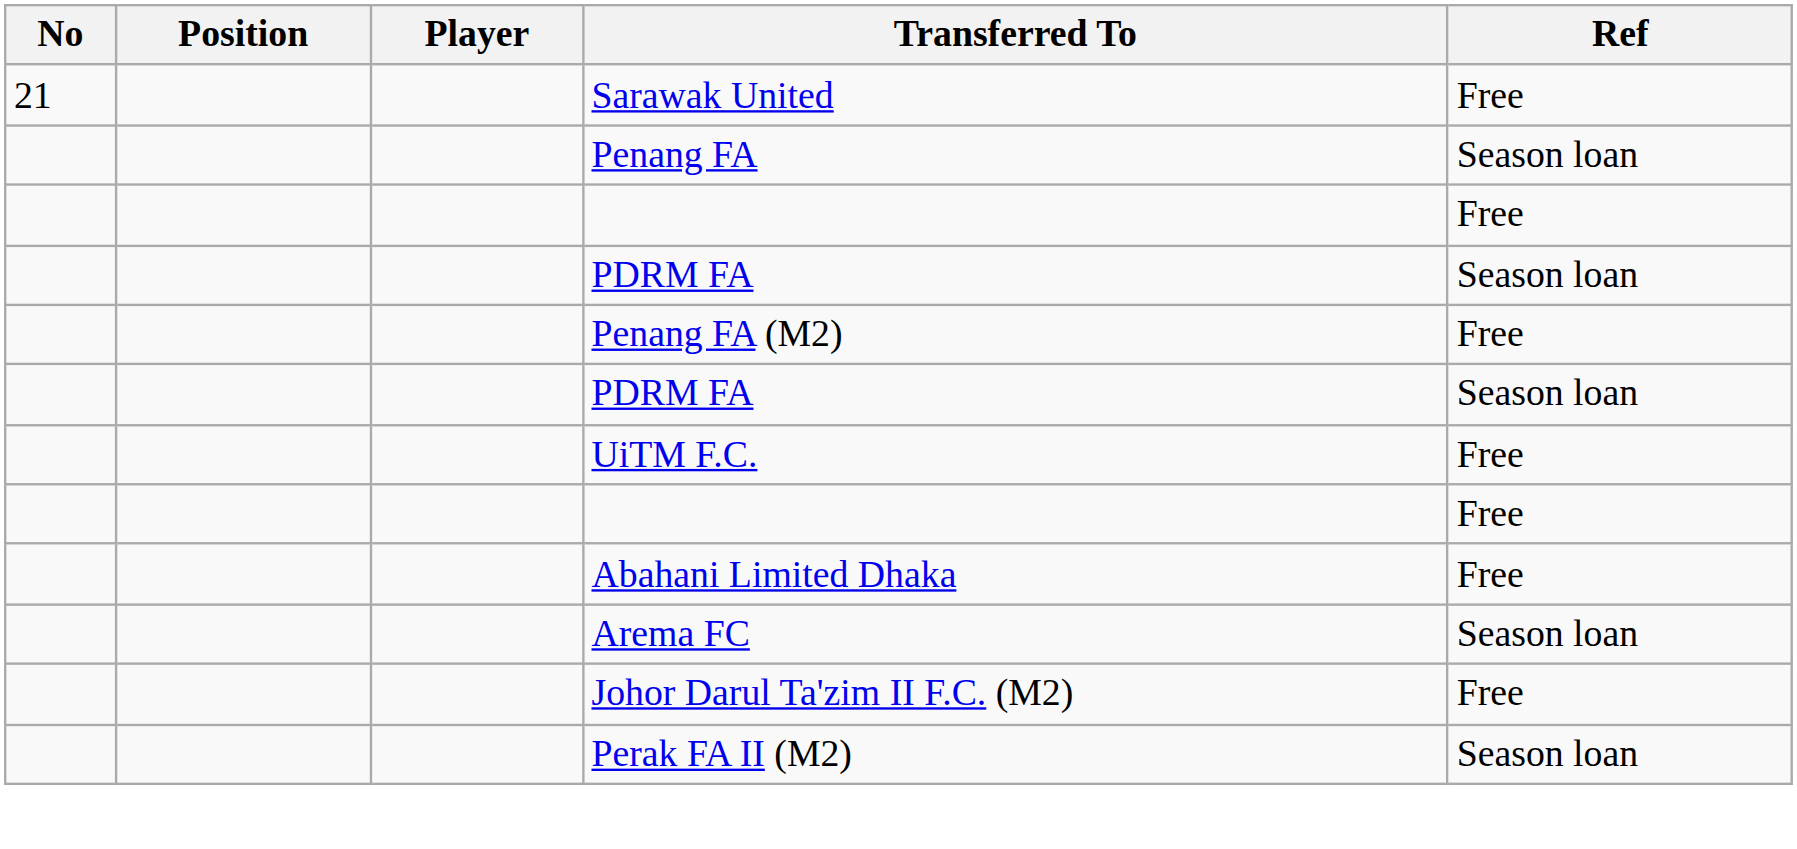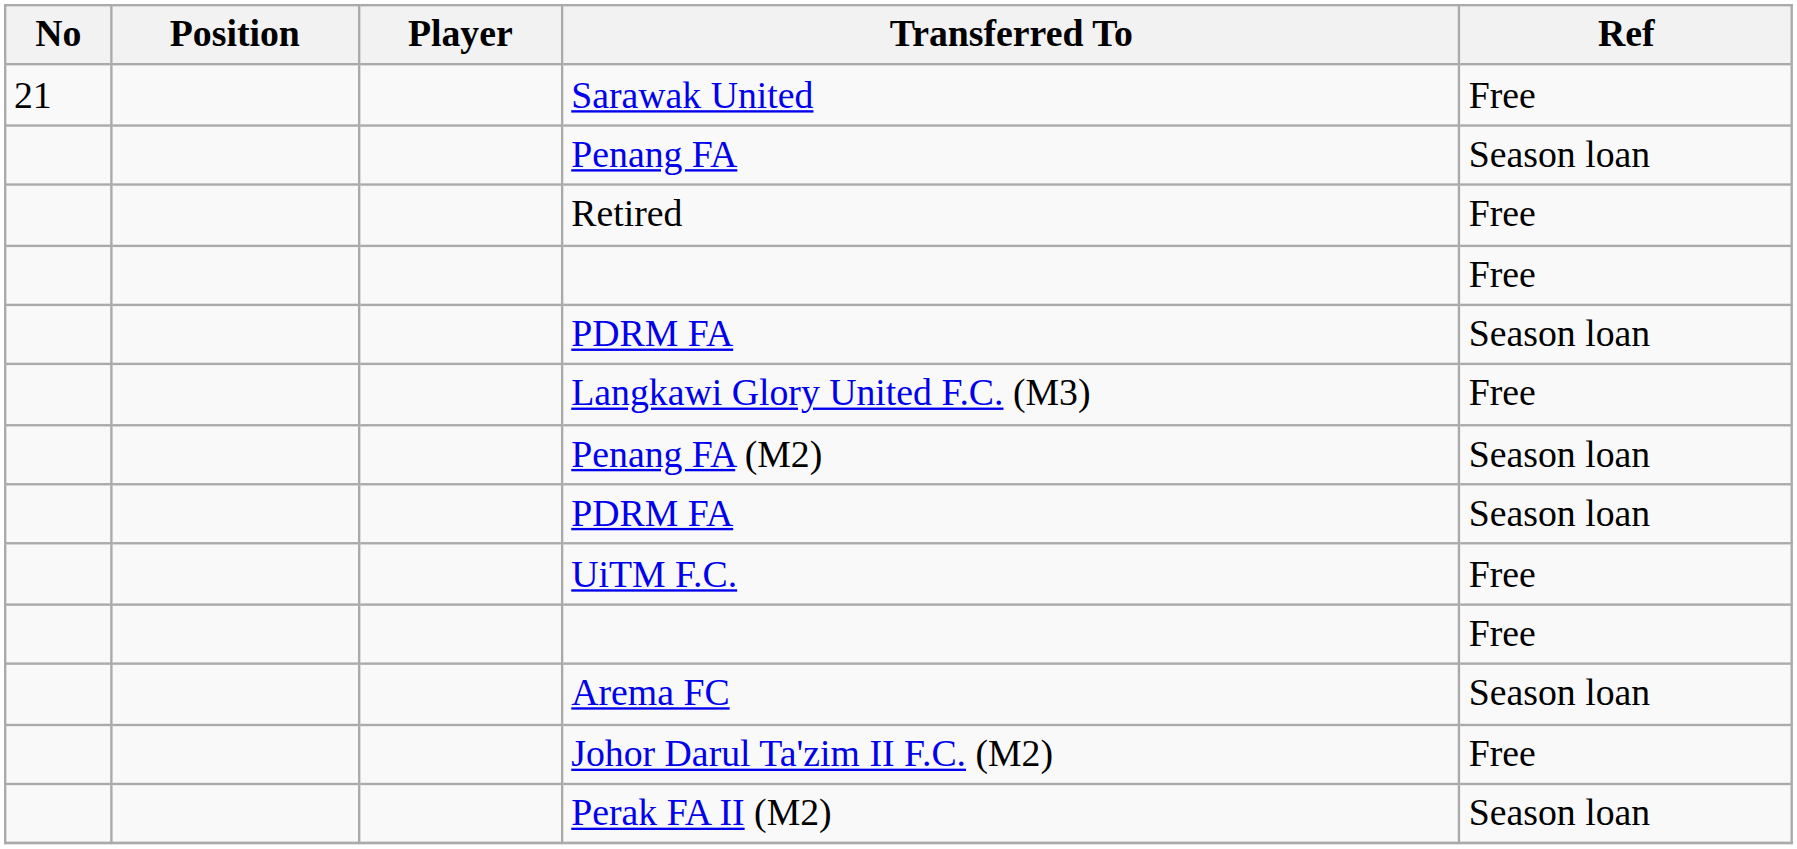 <table class="wikitable sortable" style="width:60%; text-align:center; font-size:100%; text-align:left;">
 <tr>
 <th><strong>No</strong></th>
 <th><strong>Position</strong></th>
 <th><strong>Player</strong></th>
 <th><strong>Transferred To</strong></th>
 <th><strong>Ref</strong></th>
 </tr>
 <tr>
 <td>21</td>
 <td></td>
 <td></td>
 <td> <a href='#'>Sarawak United</a></td>
 <td>Free</td>
 </tr>
 <tr>
 <td></td>
 <td></td>
 <td></td>
 <td> <a href='#'>Penang FA</a></td>
 <td>Season loan</td>
 </tr>
 <tr>
 <td></td>
 <td></td>
 <td></td>
+<td>Retired</td>
+<td>Free</td>
+</tr>
+<tr>
+<td></td>
+<td></td>
+<td></td>
 <td></td>
 <td>Free</td>
 </tr>
 <tr>
 <td></td>
 <td></td>
 <td></td>
 <td> <a href='#'>PDRM FA</a></td>
 <td>Season loan</td>
 </tr>
 <tr>
 <td></td>
 <td></td>
 <td></td>
+<td> <a href='#'>Langkawi Glory United F.C.</a> (M3)</td>
+<td>Free</td>
+</tr>
+<tr>
+<td></td>
+<td></td>
+<td></td>
 <td> <a href='#'>Penang FA</a> (M2)</td>
-<td>Free </td>
+<td>Season loan</td>
 </tr>
 <tr>
 <td></td>
 <td></td>
 <td></td>
 <td> <a href='#'>PDRM FA</a></td>
 <td>Season loan</td>
 </tr>
 <tr>
 <td></td>
 <td></td>
 <td></td>
 <td> <a href='#'>UiTM F.C.</a></td>
 <td>Free</td>
 </tr>
 <tr>
 <td></td>
 <td></td>
 <td></td>
 <td></td>
 <td>Free</td>
 </tr>
 <tr>
 <td></td>
 <td></td>
 <td></td>
-<td> <a href='#'>Abahani Limited Dhaka</a></td>
-<td>Free </td>
-</tr>
-<tr>
-<td></td>
-<td></td>
-<td></td>
 <td> <a href='#'>Arema FC</a></td>
 <td>Season loan</td>
 </tr>
 <tr>
 <td></td>
 <td></td>
 <td></td>
 <td> <a href='#'>Johor Darul Ta'zim II F.C.</a> (M2)</td>
 <td>Free </td>
 </tr>
 <tr>
 <td></td>
 <td></td>
 <td></td>
 <td> <a href='#'>Perak FA II</a> (M2)</td>
 <td>Season loan</td>
 </tr>
 <tr>
 </tr>
 </table>
